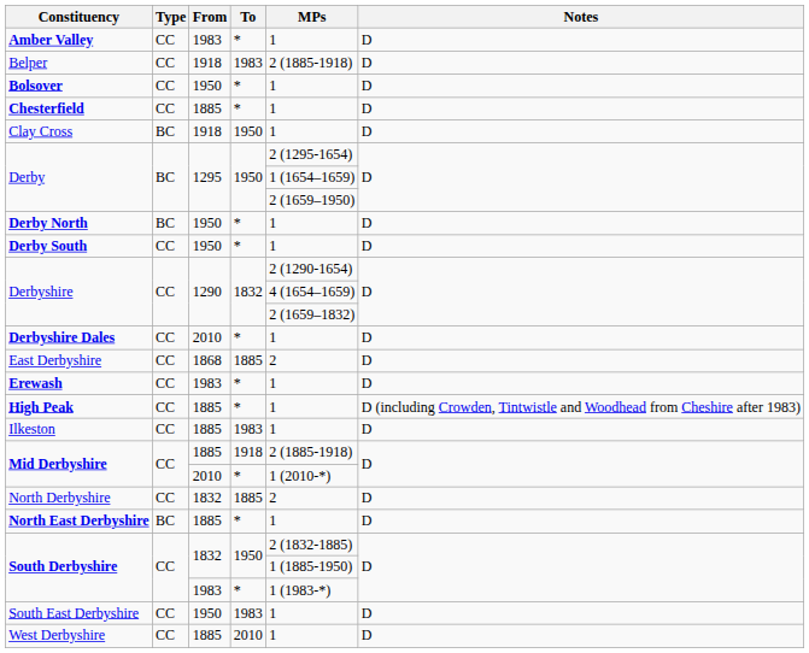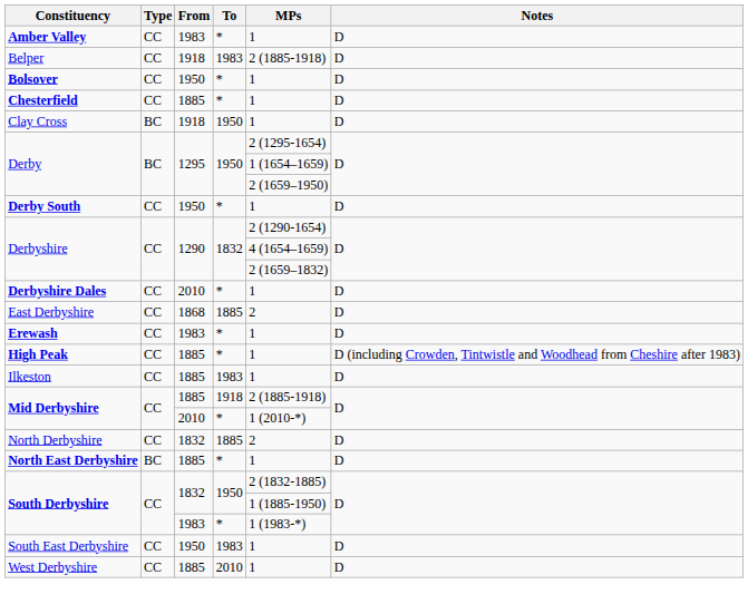 <table class="wikitable">
 <tr>
 <th>Constituency</th>
 <th>Type</th>
 <th>From</th>
 <th>To</th>
 <th>MPs</th>
 <th>Notes</th>
 </tr>
 <tr>
 <td><strong><a href='#'>Amber Valley</a></strong></td>
 <td>CC</td>
 <td>1983</td>
 <td>*</td>
 <td>1</td>
 <td>D</td>
 </tr>
 <tr>
 <td><a href='#'>Belper</a></td>
 <td>CC</td>
 <td>1918</td>
 <td>1983</td>
 <td>2 (1885-1918)</td>
 <td>D</td>
 </tr>
 <tr>
 <td><strong><a href='#'>Bolsover</a></strong></td>
 <td>CC</td>
 <td>1950</td>
 <td>*</td>
 <td>1</td>
 <td>D</td>
 </tr>
 <tr>
 <td><strong><a href='#'>Chesterfield</a></strong></td>
 <td>CC</td>
 <td>1885</td>
 <td>*</td>
 <td>1</td>
 <td>D</td>
 </tr>
 <tr>
 <td><a href='#'>Clay Cross</a></td>
 <td>BC</td>
 <td>1918</td>
 <td>1950</td>
 <td>1</td>
 <td>D</td>
 </tr>
 <tr>
 <td rowspan="3"><a href='#'>Derby</a></td>
 <td rowspan="3">BC</td>
 <td rowspan="3">1295</td>
 <td rowspan="3">1950</td>
 <td>2 (1295-1654)</td>
 <td rowspan="3">D</td>
 </tr>
 <tr>
 <td>1 (1654–1659)</td>
 </tr>
 <tr>
 <td>2 (1659–1950)</td>
-</tr>
-<tr>
-<td><strong><a href='#'>Derby North</a></strong></td>
-<td>BC</td>
-<td>1950</td>
-<td>*</td>
-<td>1</td>
-<td>D</td>
 </tr>
 <tr>
 <td><strong><a href='#'>Derby South</a></strong></td>
 <td>CC</td>
 <td>1950</td>
 <td>*</td>
 <td>1</td>
 <td>D</td>
 </tr>
 <tr>
 <td rowspan="3"><a href='#'>Derbyshire</a></td>
 <td rowspan="3">CC</td>
 <td rowspan="3">1290</td>
 <td rowspan="3">1832</td>
 <td>2 (1290-1654)</td>
 <td rowspan="3">D</td>
 </tr>
 <tr>
 <td>4 (1654–1659)</td>
 </tr>
 <tr>
 <td>2 (1659–1832)</td>
 </tr>
 <tr>
 <td><strong><a href='#'>Derbyshire Dales</a></strong></td>
 <td>CC</td>
 <td>2010</td>
 <td>*</td>
 <td>1</td>
 <td>D</td>
 </tr>
 <tr>
 <td><a href='#'>East Derbyshire</a></td>
 <td>CC</td>
 <td>1868</td>
 <td>1885</td>
 <td>2</td>
 <td>D</td>
 </tr>
 <tr>
 <td><strong><a href='#'>Erewash</a></strong></td>
 <td>CC</td>
 <td>1983</td>
 <td>*</td>
 <td>1</td>
 <td>D</td>
 </tr>
 <tr>
 <td><strong><a href='#'>High Peak</a></strong></td>
 <td>CC</td>
 <td>1885</td>
 <td>*</td>
 <td>1</td>
 <td>D (including <a href='#'>Crowden</a>, <a href='#'>Tintwistle</a> and <a href='#'>Woodhead</a> from <a href='#'>Cheshire</a> after 1983)</td>
 </tr>
 <tr>
 <td><a href='#'>Ilkeston</a></td>
 <td>CC</td>
 <td>1885</td>
 <td>1983</td>
 <td>1</td>
 <td>D</td>
 </tr>
 <tr>
 <td rowspan="2"><strong><a href='#'>Mid Derbyshire</a></strong></td>
 <td rowspan="2">CC</td>
 <td>1885</td>
 <td>1918</td>
 <td>2 (1885-1918)</td>
 <td rowspan="2">D</td>
 </tr>
 <tr>
 <td>2010</td>
 <td>*</td>
 <td>1 (2010-*)</td>
 </tr>
 <tr>
 <td><a href='#'>North Derbyshire</a></td>
 <td>CC</td>
 <td>1832</td>
 <td>1885</td>
 <td>2</td>
 <td>D</td>
 </tr>
 <tr>
 <td><strong><a href='#'>North East Derbyshire</a></strong></td>
 <td>BC</td>
 <td>1885</td>
 <td>*</td>
 <td>1</td>
 <td>D</td>
 </tr>
 <tr>
 <td rowspan="3"><strong><a href='#'>South Derbyshire</a></strong></td>
 <td rowspan="3">CC</td>
 <td rowspan="2">1832</td>
 <td rowspan="2">1950</td>
 <td>2 (1832-1885)</td>
 <td rowspan="3">D</td>
 </tr>
 <tr>
 <td>1 (1885-1950)</td>
 </tr>
 <tr>
 <td>1983</td>
 <td>*</td>
 <td>1 (1983-*)</td>
 </tr>
 <tr>
 <td><a href='#'>South East Derbyshire</a></td>
 <td>CC</td>
 <td>1950</td>
 <td>1983</td>
 <td>1</td>
 <td>D</td>
 </tr>
 <tr>
 <td><a href='#'>West Derbyshire</a></td>
 <td>CC</td>
 <td>1885</td>
 <td>2010</td>
 <td>1</td>
 <td>D</td>
 </tr>
 </table>
